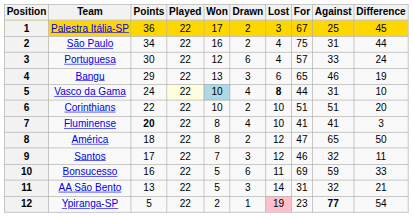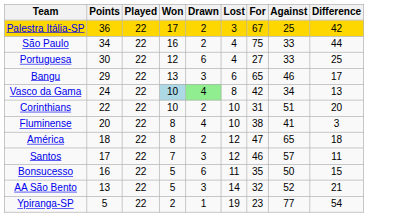 <table class="wikitable" style="text-align:center">
 <tr>
-<th>Position</th>
 <th>Team</th>
 <th>Points</th>
 <th>Played</th>
 <th>Won</th>
 <th>Drawn</th>
 <th>Lost</th>
 <th>For</th>
 <th>Against</th>
 <th>Difference</th>
 </tr>
 <tr style="background: gold;">
-<th>1</th>
 <td><a href='#'>Palestra Itália-SP</a></td>
 <td>36</td>
 <td>22</td>
 <td>17</td>
 <td>2</td>
 <td>3</td>
 <td>67</td>
 <td>25</td>
-<td>45</td>
+<td>42</td>
 </tr>
 <tr>
-<th>2</th>
 <td><a href='#'>São Paulo</a></td>
 <td>34</td>
 <td>22</td>
 <td>16</td>
 <td>2</td>
 <td>4</td>
 <td>75</td>
-<td>31</td>
+<td>33</td>
 <td>44</td>
 </tr>
 <tr>
-<th>3</th>
 <td><a href='#'>Portuguesa</a></td>
 <td>30</td>
 <td>22</td>
 <td>12</td>
 <td>6</td>
 <td>4</td>
-<td>57</td>
+<td>27</td>
 <td>33</td>
-<td>24</td>
+<td>25</td>
 </tr>
 <tr>
-<th>4</th>
 <td><a href='#'>Bangu</a></td>
 <td>29</td>
 <td>22</td>
 <td>13</td>
 <td>3</td>
 <td>6</td>
 <td>65</td>
 <td>46</td>
-<td>19</td>
+<td>17</td>
 </tr>
 <tr>
-<th>5</th>
 <td><a href='#'>Vasco da Gama</a></td>
 <td>24</td>
-<td style="background: lightyellow;">22</td>
+<td>22</td>
 <td style="background: lightblue;">10</td>
-<td>4</td>
-<td><strong>8</strong></td>
-<td>44</td>
-<td>31</td>
-<td>10</td>
+<td style="background: lightgreen;">4</td>
+<td>8</td>
+<td>42</td>
+<td>34</td>
+<td>13</td>
 </tr>
 <tr>
-<th>6</th>
 <td><a href='#'>Corinthians</a></td>
 <td>22</td>
 <td>22</td>
 <td>10</td>
 <td>2</td>
 <td>10</td>
-<td>51</td>
+<td>31</td>
 <td>51</td>
 <td>20</td>
 </tr>
 <tr>
-<th>7</th>
 <td><a href='#'>Fluminense</a></td>
-<td><strong>20</strong></td>
+<td>20</td>
 <td>22</td>
 <td>8</td>
 <td>4</td>
 <td>10</td>
-<td>41</td>
+<td>38</td>
 <td>41</td>
 <td>3</td>
 </tr>
 <tr>
-<th>8</th>
 <td><a href='#'>América</a></td>
 <td>18</td>
 <td>22</td>
 <td>8</td>
 <td>2</td>
 <td>12</td>
 <td>47</td>
 <td>65</td>
-<td>50</td>
+<td>18</td>
 </tr>
 <tr>
-<th>9</th>
 <td><a href='#'>Santos</a></td>
 <td>17</td>
 <td>22</td>
 <td>7</td>
 <td>3</td>
 <td>12</td>
 <td>46</td>
-<td>32</td>
+<td>57</td>
 <td>11</td>
 </tr>
 <tr>
-<th>10</th>
 <td><a href='#'>Bonsucesso</a></td>
 <td>16</td>
 <td>22</td>
 <td>5</td>
 <td>6</td>
 <td>11</td>
-<td>69</td>
-<td>59</td>
-<td>33</td>
+<td>35</td>
+<td>50</td>
+<td>15</td>
 </tr>
 <tr>
-<th>11</th>
 <td><a href='#'>AA São Bento</a></td>
 <td>13</td>
 <td>22</td>
 <td>5</td>
 <td>3</td>
 <td>14</td>
-<td>31</td>
 <td>32</td>
+<td>52</td>
 <td>21</td>
 </tr>
 <tr>
-<th>12</th>
 <td><a href='#'>Ypiranga-SP</a></td>
 <td>5</td>
 <td>22</td>
 <td>2</td>
 <td>1</td>
-<td style="background: pink;">19</td>
+<td>19</td>
 <td>23</td>
-<td><strong>77</strong></td>
+<td>77</td>
 <td>54</td>
 </tr>
 </table>
